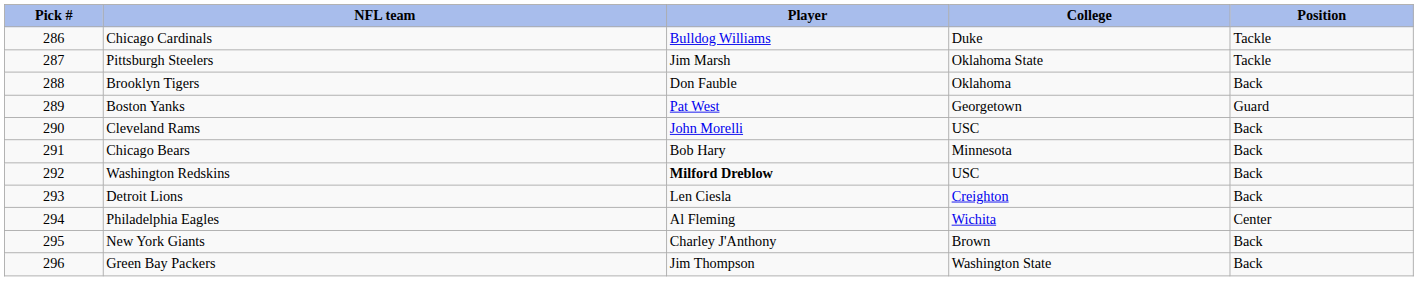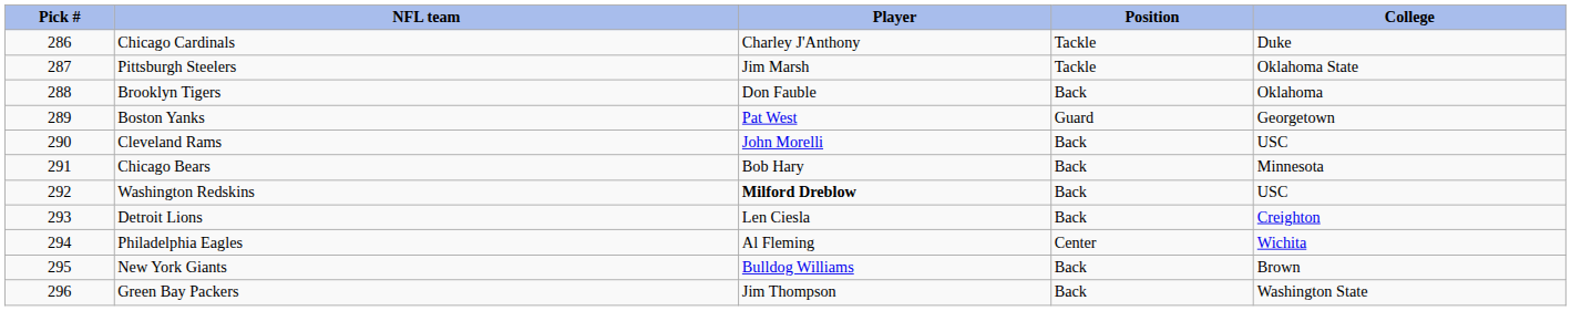 <table class="wikitable sortable sortable" style="width: 100%">
 <tr>
 <th style="background:#A8BDEC;" width=7%>Pick #</th>
 <th width=40% style="background:#A8BDEC;">NFL team</th>
 <th width=20% style="background:#A8BDEC;">Player</th>
+<th width=13% style="background:#A8BDEC;">Position</th>
 <th style="background:#A8BDEC;">College</th>
-<th width=13% style="background:#A8BDEC;">Position</th>
 </tr>
 <tr>
 <td align=center>286</td>
 <td>Chicago Cardinals</td>
-<td><a href='#'>Bulldog Williams</a></td>
+<td>Charley J'Anthony</td>
+<td>Tackle</td>
 <td>Duke</td>
-<td>Tackle</td>
 </tr>
 <tr>
 <td align=center>287</td>
 <td>Pittsburgh Steelers</td>
 <td>Jim Marsh</td>
+<td>Tackle</td>
 <td>Oklahoma State</td>
-<td>Tackle</td>
 </tr>
 <tr>
 <td align=center>288</td>
 <td>Brooklyn Tigers</td>
 <td>Don Fauble</td>
+<td>Back</td>
 <td>Oklahoma</td>
-<td>Back</td>
 </tr>
 <tr>
 <td align=center>289</td>
 <td>Boston Yanks</td>
 <td><a href='#'>Pat West</a></td>
+<td>Guard</td>
 <td>Georgetown</td>
-<td>Guard</td>
 </tr>
 <tr>
 <td align=center>290</td>
 <td>Cleveland Rams</td>
 <td><a href='#'>John Morelli</a></td>
+<td>Back</td>
 <td>USC</td>
-<td>Back</td>
 </tr>
 <tr>
 <td align=center>291</td>
 <td>Chicago Bears</td>
 <td>Bob Hary</td>
+<td>Back</td>
 <td>Minnesota</td>
-<td>Back</td>
 </tr>
 <tr>
 <td align=center>292</td>
 <td>Washington Redskins</td>
 <td><strong>Milford Dreblow</strong></td>
+<td>Back</td>
 <td>USC</td>
-<td>Back</td>
 </tr>
 <tr>
 <td align=center>293</td>
 <td>Detroit Lions</td>
 <td>Len Ciesla</td>
+<td>Back</td>
 <td><a href='#'>Creighton</a></td>
-<td>Back</td>
 </tr>
 <tr>
 <td align=center>294</td>
 <td>Philadelphia Eagles</td>
 <td>Al Fleming</td>
+<td>Center</td>
 <td><a href='#'>Wichita</a></td>
-<td>Center</td>
 </tr>
 <tr>
 <td align=center>295</td>
 <td>New York Giants</td>
-<td>Charley J'Anthony</td>
+<td><a href='#'>Bulldog Williams</a></td>
+<td>Back</td>
 <td>Brown</td>
-<td>Back</td>
 </tr>
 <tr>
 <td align=center>296</td>
 <td>Green Bay Packers</td>
 <td>Jim Thompson</td>
+<td>Back</td>
 <td>Washington State</td>
-<td>Back</td>
 </tr>
 </table>
